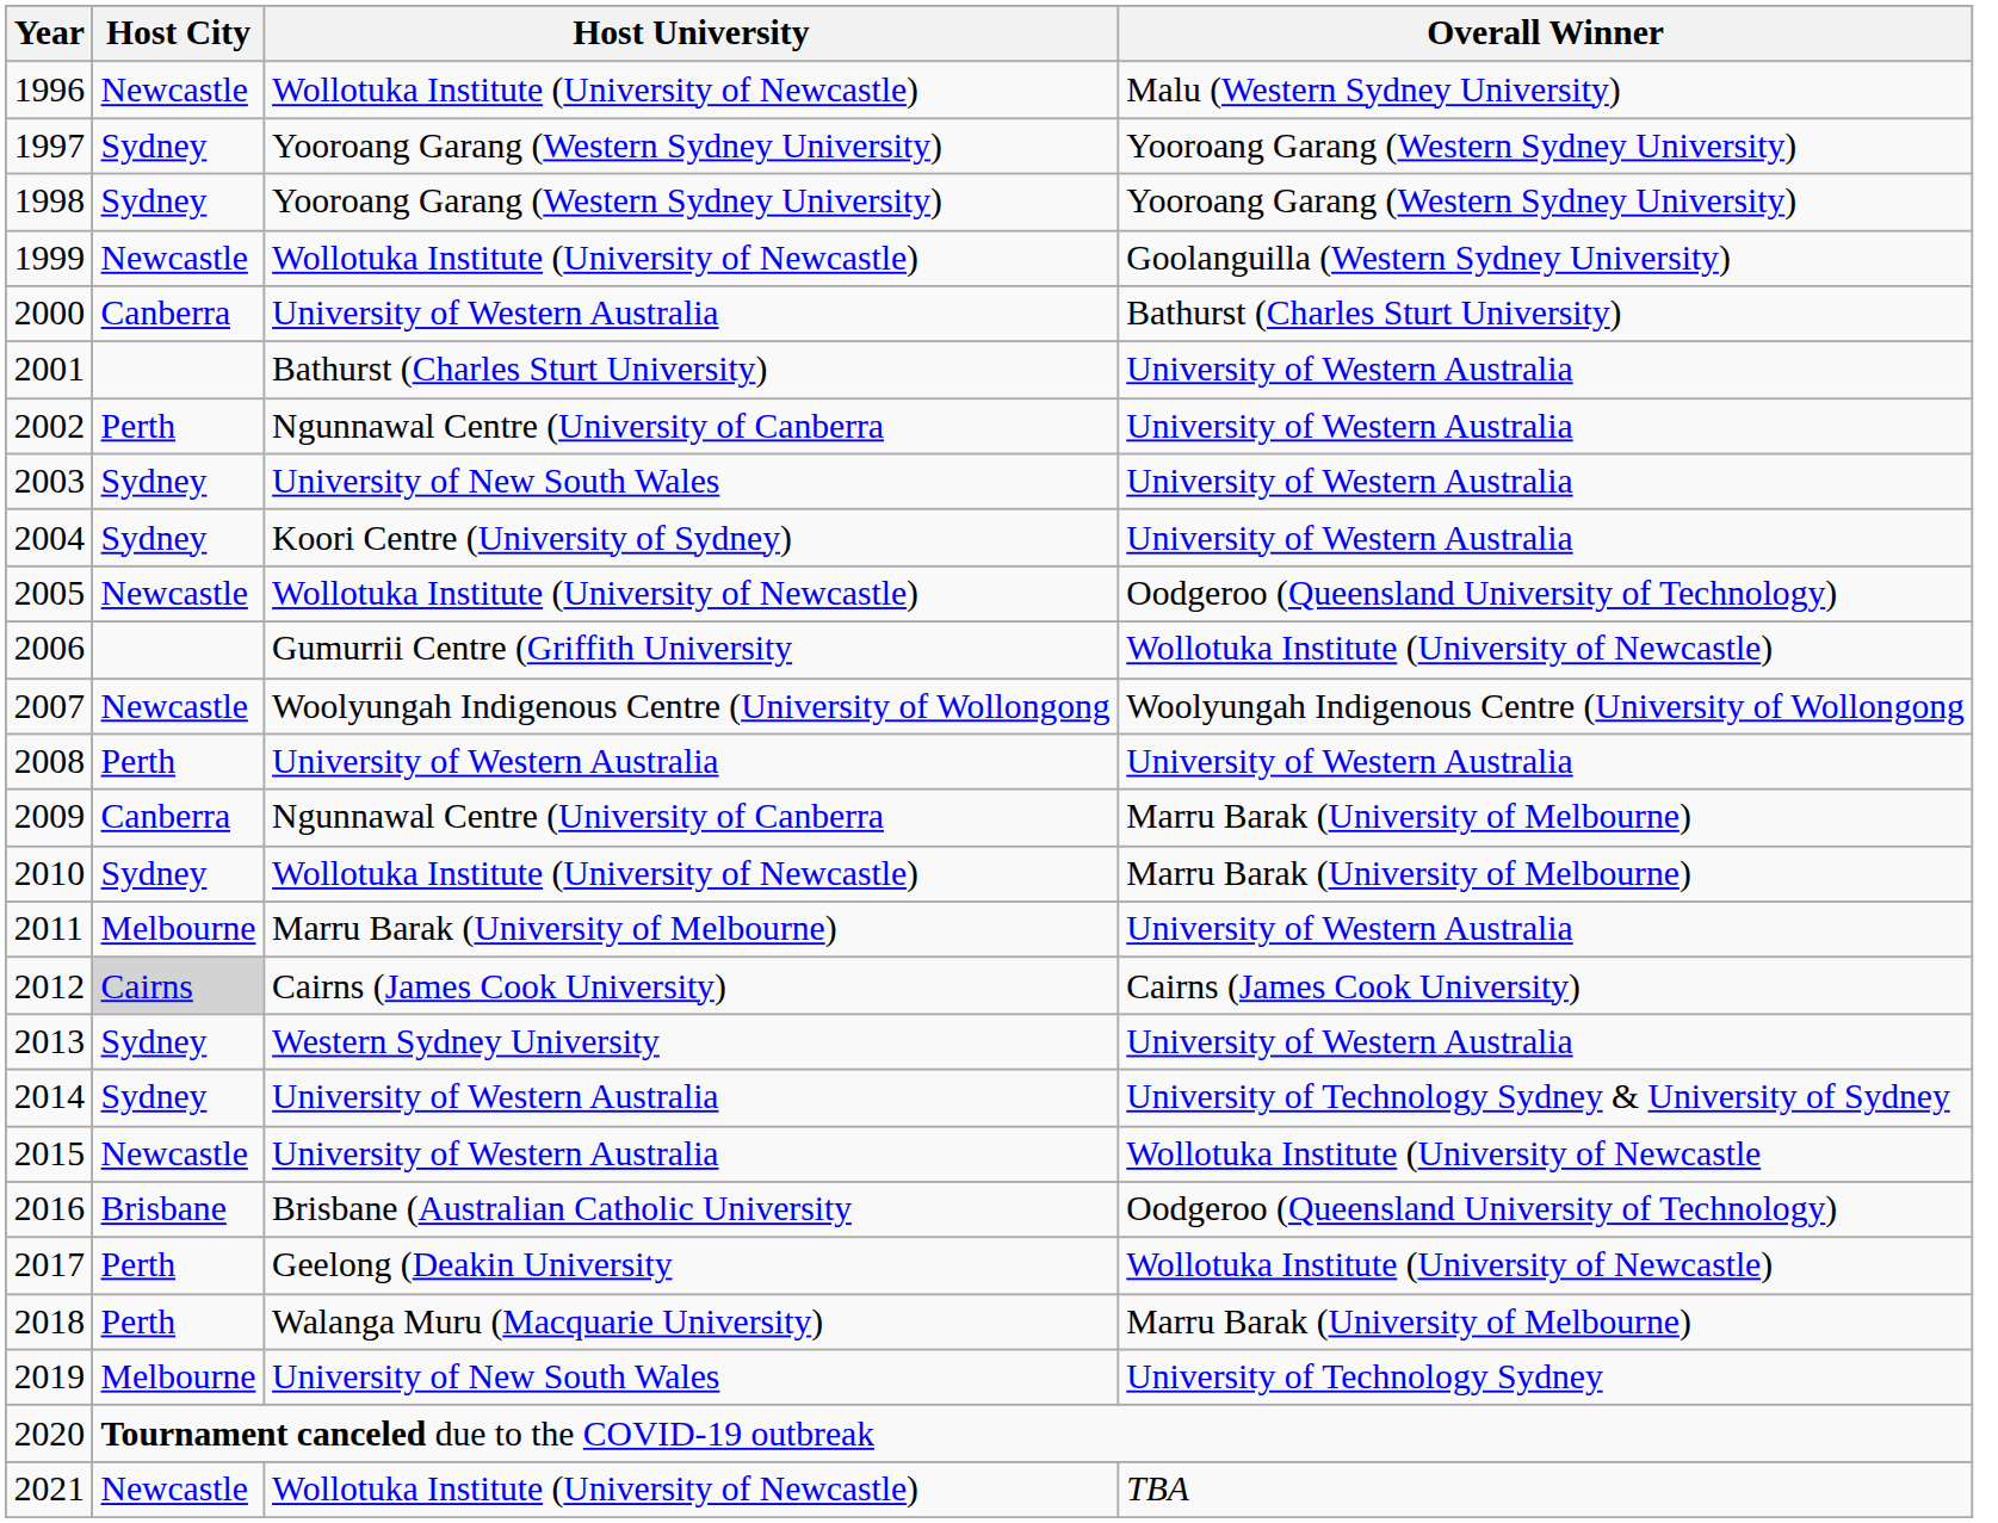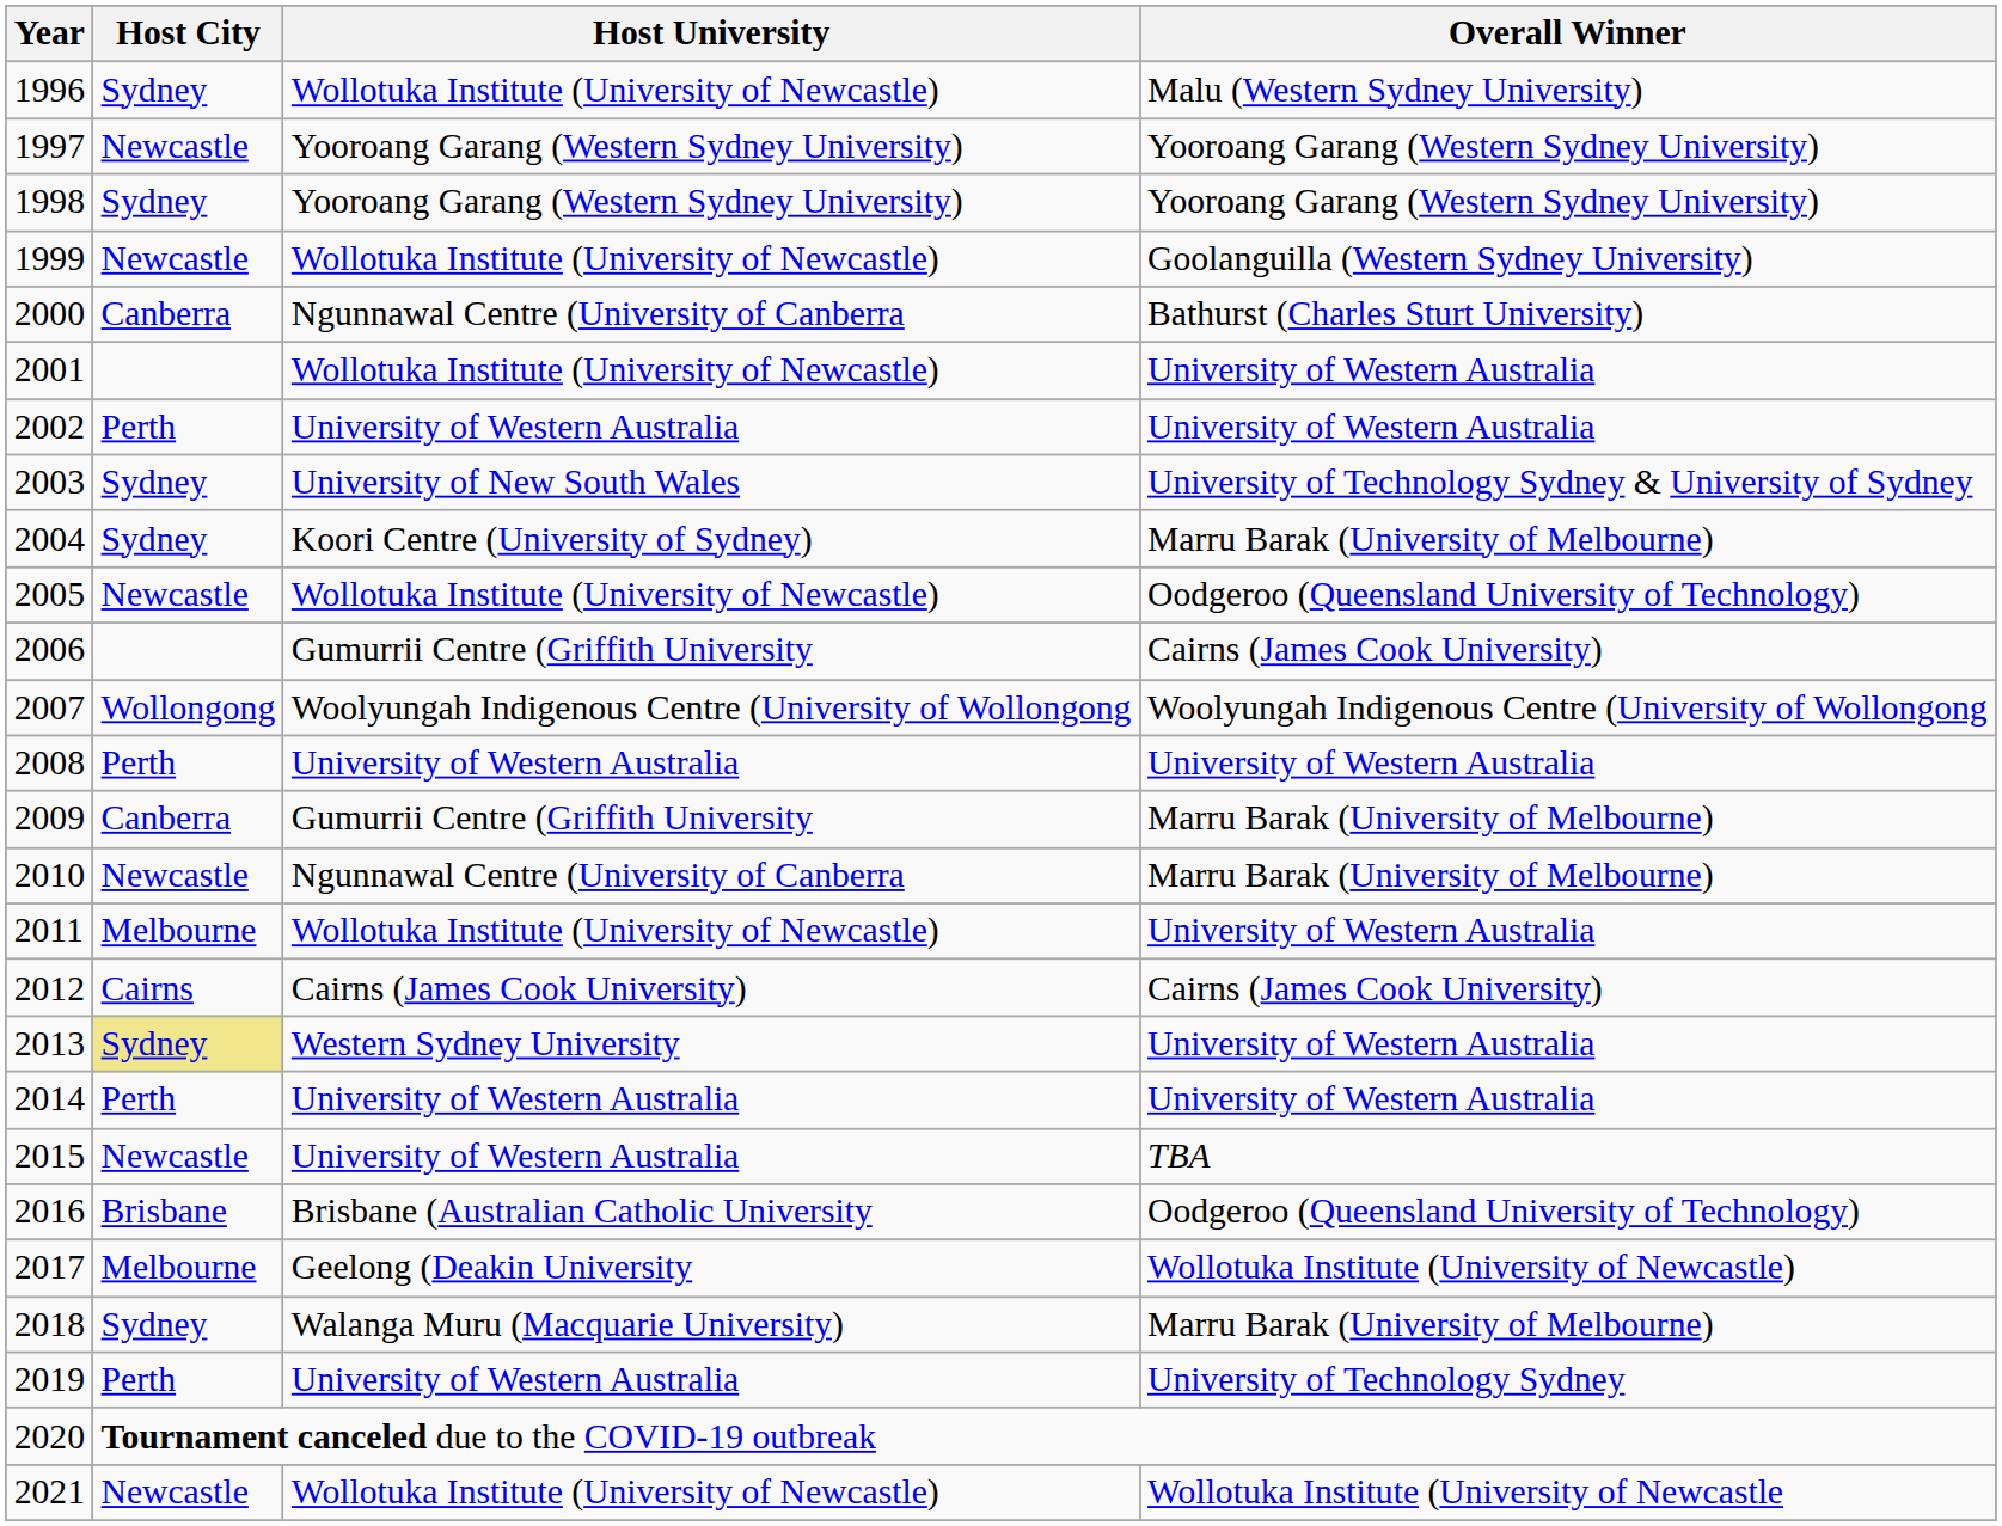 <table class="wikitable sortable">
 <tr>
 <th>Year</th>
 <th>Host City</th>
 <th>Host University</th>
 <th>Overall Winner</th>
 </tr>
 <tr>
 <td>1996</td>
-<td><a href='#'>Newcastle</a></td>
+<td><a href='#'>Sydney</a></td>
 <td><a href='#'>Wollotuka Institute</a> (<a href='#'>University of Newcastle</a>)</td>
 <td>Malu (<a href='#'>Western Sydney University</a>)</td>
 </tr>
 <tr>
 <td>1997</td>
-<td><a href='#'>Sydney</a></td>
+<td><a href='#'>Newcastle</a></td>
 <td>Yooroang Garang (<a href='#'>Western Sydney University</a>)</td>
 <td>Yooroang Garang (<a href='#'>Western Sydney University</a>)</td>
 </tr>
 <tr>
 <td>1998</td>
 <td><a href='#'>Sydney</a></td>
 <td>Yooroang Garang (<a href='#'>Western Sydney University</a>)</td>
 <td>Yooroang Garang (<a href='#'>Western Sydney University</a>)</td>
 </tr>
 <tr>
 <td>1999</td>
 <td><a href='#'>Newcastle</a></td>
 <td><a href='#'>Wollotuka Institute</a> (<a href='#'>University of Newcastle</a>)</td>
 <td>Goolanguilla (<a href='#'>Western Sydney University</a>)</td>
 </tr>
 <tr>
 <td>2000</td>
 <td><a href='#'>Canberra</a></td>
-<td><a href='#'>University of Western Australia</a></td>
+<td>Ngunnawal Centre (<a href='#'>University of Canberra</a></td>
 <td>Bathurst (<a href='#'>Charles Sturt University</a>)</td>
 </tr>
 <tr>
 <td>2001</td>
 <td></td>
-<td>Bathurst (<a href='#'>Charles Sturt University</a>)</td>
+<td><a href='#'>Wollotuka Institute</a> (<a href='#'>University of Newcastle</a>)</td>
 <td><a href='#'>University of Western Australia</a></td>
 </tr>
 <tr>
 <td>2002</td>
 <td><a href='#'>Perth</a></td>
-<td>Ngunnawal Centre (<a href='#'>University of Canberra</a></td>
+<td><a href='#'>University of Western Australia</a></td>
 <td><a href='#'>University of Western Australia</a></td>
 </tr>
 <tr>
 <td>2003</td>
 <td><a href='#'>Sydney</a></td>
 <td><a href='#'>University of New South Wales</a></td>
-<td><a href='#'>University of Western Australia</a></td>
+<td><a href='#'>University of Technology Sydney</a> & <a href='#'>University of Sydney</a></td>
 </tr>
 <tr>
 <td>2004</td>
 <td><a href='#'>Sydney</a></td>
 <td>Koori Centre (<a href='#'>University of Sydney</a>)</td>
-<td><a href='#'>University of Western Australia</a></td>
+<td>Marru Barak (<a href='#'>University of Melbourne</a>)</td>
 </tr>
 <tr>
 <td>2005</td>
 <td><a href='#'>Newcastle</a></td>
 <td><a href='#'>Wollotuka Institute</a> (<a href='#'>University of Newcastle</a>)</td>
 <td>Oodgeroo (<a href='#'>Queensland University of Technology</a>)</td>
 </tr>
 <tr>
 <td>2006</td>
 <td></td>
 <td>Gumurrii Centre (<a href='#'>Griffith University</a></td>
-<td><a href='#'>Wollotuka Institute</a> (<a href='#'>University of Newcastle</a>)</td>
+<td>Cairns (<a href='#'>James Cook University</a>)</td>
 </tr>
 <tr>
 <td>2007</td>
-<td><a href='#'>Newcastle</a></td>
+<td><a href='#'>Wollongong</a></td>
 <td>Woolyungah Indigenous Centre (<a href='#'>University of Wollongong</a></td>
 <td>Woolyungah Indigenous Centre (<a href='#'>University of Wollongong</a></td>
 </tr>
 <tr>
 <td>2008</td>
 <td><a href='#'>Perth</a></td>
 <td><a href='#'>University of Western Australia</a></td>
 <td><a href='#'>University of Western Australia</a></td>
 </tr>
 <tr>
 <td>2009</td>
 <td><a href='#'>Canberra</a></td>
-<td>Ngunnawal Centre (<a href='#'>University of Canberra</a></td>
+<td>Gumurrii Centre (<a href='#'>Griffith University</a></td>
 <td>Marru Barak (<a href='#'>University of Melbourne</a>)</td>
 </tr>
 <tr>
 <td>2010</td>
-<td><a href='#'>Sydney</a></td>
-<td><a href='#'>Wollotuka Institute</a> (<a href='#'>University of Newcastle</a>)</td>
+<td><a href='#'>Newcastle</a></td>
+<td>Ngunnawal Centre (<a href='#'>University of Canberra</a></td>
 <td>Marru Barak (<a href='#'>University of Melbourne</a>)</td>
 </tr>
 <tr>
 <td>2011</td>
 <td><a href='#'>Melbourne</a></td>
-<td>Marru Barak (<a href='#'>University of Melbourne</a>)</td>
+<td><a href='#'>Wollotuka Institute</a> (<a href='#'>University of Newcastle</a>)</td>
 <td><a href='#'>University of Western Australia</a></td>
 </tr>
 <tr>
 <td>2012</td>
-<td style="background: lightgrey;"><a href='#'>Cairns</a></td>
+<td><a href='#'>Cairns</a></td>
 <td>Cairns (<a href='#'>James Cook University</a>)</td>
 <td>Cairns (<a href='#'>James Cook University</a>)</td>
 </tr>
 <tr>
 <td>2013</td>
-<td><a href='#'>Sydney</a></td>
+<td style="background: khaki;"><a href='#'>Sydney</a></td>
 <td><a href='#'>Western Sydney University</a></td>
 <td><a href='#'>University of Western Australia</a></td>
 </tr>
 <tr>
 <td>2014</td>
-<td><a href='#'>Sydney</a></td>
+<td><a href='#'>Perth</a></td>
 <td><a href='#'>University of Western Australia</a></td>
-<td><a href='#'>University of Technology Sydney</a> & <a href='#'>University of Sydney</a></td>
+<td><a href='#'>University of Western Australia</a></td>
 </tr>
 <tr>
 <td>2015</td>
 <td><a href='#'>Newcastle</a></td>
 <td><a href='#'>University of Western Australia</a></td>
-<td><a href='#'>Wollotuka Institute</a> (<a href='#'>University of Newcastle</a></td>
+<td><em>TBA</em></td>
 </tr>
 <tr>
 <td>2016</td>
 <td><a href='#'>Brisbane</a></td>
 <td>Brisbane (<a href='#'>Australian Catholic University</a></td>
 <td>Oodgeroo (<a href='#'>Queensland University of Technology</a>)</td>
 </tr>
 <tr>
 <td>2017</td>
-<td><a href='#'>Perth</a></td>
+<td><a href='#'>Melbourne</a></td>
 <td>Geelong (<a href='#'>Deakin University</a></td>
 <td><a href='#'>Wollotuka Institute</a> (<a href='#'>University of Newcastle</a>)</td>
 </tr>
 <tr>
 <td>2018</td>
-<td><a href='#'>Perth</a></td>
+<td><a href='#'>Sydney</a></td>
 <td>Walanga Muru (<a href='#'>Macquarie University</a>)</td>
 <td>Marru Barak (<a href='#'>University of Melbourne</a>)</td>
 </tr>
 <tr>
 <td>2019</td>
-<td><a href='#'>Melbourne</a></td>
-<td><a href='#'>University of New South Wales</a></td>
+<td><a href='#'>Perth</a></td>
+<td><a href='#'>University of Western Australia</a></td>
 <td><a href='#'>University of Technology Sydney</a></td>
 </tr>
 <tr>
 <td>2020</td>
 <td colspan=3><strong>Tournament canceled</strong> due to the <a href='#'>COVID-19 outbreak</a></td>
 </tr>
 <tr>
 <td>2021</td>
 <td><a href='#'>Newcastle</a></td>
 <td><a href='#'>Wollotuka Institute</a> (<a href='#'>University of Newcastle</a>)</td>
-<td><em>TBA</em></td>
+<td><a href='#'>Wollotuka Institute</a> (<a href='#'>University of Newcastle</a></td>
 </tr>
 </table>
